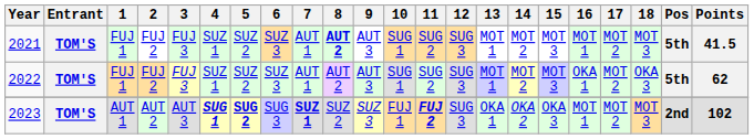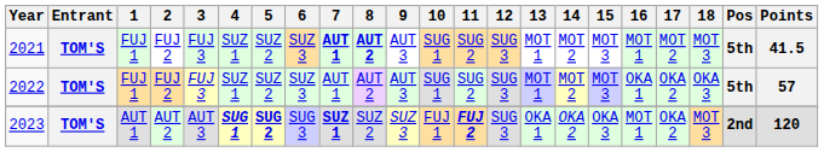 <table class="wikitable" style="text-align:center; font-size:85%">
 <tr>
 <th>Year</th>
 <th>Entrant</th>
 <th>1</th>
 <th>2</th>
 <th>3</th>
 <th>4</th>
 <th>5</th>
 <th>6</th>
 <th>7</th>
 <th>8</th>
 <th>9</th>
 <th>10</th>
 <th>11</th>
 <th>12</th>
 <th>13</th>
 <th>14</th>
 <th>15</th>
 <th>16</th>
 <th>17</th>
 <th>18</th>
 <th>Pos</th>
 <th>Points</th>
 </tr>
 <tr>
 <td><a href='#'>2021</a></td>
 <th><a href='#'>TOM'S</a></th>
 <td style="background:#DFFFDF;"><a href='#'>FUJ<br>1</a><br></td>
 <td style="background:#FFFFFF;"><a href='#'>FUJ<br>2</a><br></td>
 <td style="background:#DFFFDF;"><a href='#'>FUJ<br>3</a><br></td>
 <td style="background:#DFFFDF;"><a href='#'>SUZ<br>1</a><br></td>
 <td style="background:#DFFFDF;"><a href='#'>SUZ<br>2</a><br></td>
 <td style="background:#FFDF9F;"><a href='#'>SUZ<br>3</a><br></td>
-<td style="background:#DFFFDF;"><a href='#'>AUT<br>1</a><br></td>
+<td style="background:#DFFFDF;"><strong><a href='#'>AUT<br>1</a><br></strong></td>
 <td style="background:#DFFFDF;"><strong><a href='#'>AUT<br>2</a><br></strong></td>
 <td style="background:#FFFFFF;"><a href='#'>AUT<br>3</a><br></td>
 <td style="background:#FFDF9F;"><a href='#'>SUG<br>1</a><br></td>
 <td style="background:#FFDF9F;"><a href='#'>SUG<br>2</a><br></td>
 <td style="background:#FFDF9F;"><a href='#'>SUG<br>3</a><br></td>
 <td style="background:#FFFFFF;"><a href='#'>MOT<br>1</a><br></td>
 <td style="background:#FFFFFF;"><a href='#'>MOT<br>2</a><br></td>
 <td style="background:#FFFFFF;"><a href='#'>MOT<br>3</a><br></td>
 <td style="background:#DFFFDF;"><a href='#'>MOT<br>1</a><br></td>
 <td style="background:#DFFFDF;"><a href='#'>MOT<br>2</a><br></td>
 <td style="background:#DFFFDF;"><a href='#'>MOT<br>3</a><br></td>
 <th>5th</th>
 <th>41.5</th>
 </tr>
 <tr>
 <td><a href='#'>2022</a></td>
 <th><a href='#'>TOM'S</a></th>
 <td style="background:#FFDF9F;"><a href='#'>FUJ<br>1</a><br></td>
 <td style="background:#FFDF9F;"><a href='#'>FUJ<br>2</a><br></td>
 <td style="background:#FFFFBF;"><em><a href='#'>FUJ<br>3</a></em><br></td>
 <td style="background:#DFFFDF;"><a href='#'>SUZ<br>1</a><br></td>
 <td style="background:#DFFFDF;"><a href='#'>SUZ<br>2</a><br></td>
 <td style="background:#DFFFDF;"><a href='#'>SUZ<br>3</a><br></td>
 <td style="background:#DFFFDF;"><a href='#'>AUT<br>1</a><br></td>
 <td style="background:#EFCFFF;"><a href='#'>AUT<br>2</a><br></td>
 <td style="background:#DFFFDF;"><a href='#'>AUT<br>3</a><br></td>
 <td style="background:#DFDFDF;"><a href='#'>SUG<br>1</a><br></td>
 <td style="background:#DFFFDF;"><a href='#'>SUG<br>2</a><br></td>
 <td style="background:#DFDFDF;"><a href='#'>SUG<br>3</a><br></td>
 <td style="background:#CFCFFF;"><a href='#'>MOT<br>1</a><br></td>
 <td style="background:#FFFFBF;"><a href='#'>MOT<br>2</a><br></td>
 <td style="background:#CFCFFF;"><a href='#'>MOT<br>3</a><br></td>
 <td style="background:#DFFFDF;"><a href='#'>OKA<br>1</a><br></td>
-<td style="background:#DFFFDF;"><a href='#'>MOT<br>2</a><br></td>
+<td style="background:#DFFFDF;"><a href='#'>OKA<br>2</a><br></td>
 <td style="background:#DFFFDF;"><a href='#'>OKA<br>3</a><br></td>
 <th>5th</th>
-<th>62</th>
+<th>57</th>
 </tr>
 <tr>
 </tr>
 <tr>
 <td><a href='#'>2023</a></td>
 <th><a href='#'>TOM'S</a></th>
 <td style="background:#DFDFDF;"><a href='#'>AUT<br>1</a><br></td>
 <td style="background:#DFFFDF;"><a href='#'>AUT<br>2</a><br></td>
 <td style="background:#DFDFDF;"><a href='#'>AUT<br>3</a><br></td>
 <td style="background:#FFFFBF;"><strong><em><a href='#'>SUG<br>1</a></em></strong><br></td>
 <td style="background:#FFFFBF;"><strong><a href='#'>SUG<br>2</a></strong><br></td>
 <td style="background:#CFCFFF;"><a href='#'>SUG<br>3</a><br></td>
 <td style="background:#DFDFDF;"><strong><a href='#'>SUZ<br>1</a></strong><br></td>
 <td style="background:#DFDFDF;"><a href='#'>SUZ<br>2</a><br></td>
 <td style="background:#FFFFBF;"><em><a href='#'>SUZ<br>3</a></em><br></td>
 <td style="background:#FFDF9F;"><a href='#'>FUJ<br>1</a><br></td>
 <td style="background:#FFDF9F;"><strong><em><a href='#'>FUJ<br>2</a></em></strong><br></td>
 <td style="background:#DFDFDF;"><a href='#'>SUG<br>3</a><br></td>
 <td style="background:#DFFFDF;"><a href='#'>OKA<br>1</a><br></td>
 <td style="background:#DFFFDF;"><em><a href='#'>OKA<br>2</a></em><br></td>
 <td style="background:#DFFFDF;"><a href='#'>OKA<br>3</a><br></td>
 <td style="background:#DFFFDF;"><a href='#'>MOT<br>1</a><br></td>
-<td style="background:#DFFFDF;"><a href='#'>MOT<br>2</a><br></td>
+<td style="background:#DFFFDF;"><a href='#'>OKA<br>2</a><br></td>
 <td style="background:#FFDF9F;"><a href='#'>MOT<br>3</a><br></td>
 <th style="background:#DFDFDF;">2nd</th>
-<th style="background:#DFDFDF;">102</th>
+<th style="background:#DFDFDF;">120</th>
 </tr>
 </table>
